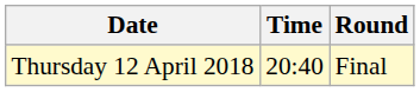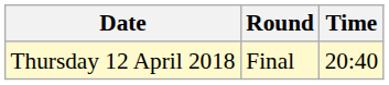 <table class="wikitable">
 <tr>
 <th>Date</th>
+<th>Round</th>
 <th>Time</th>
-<th>Round</th>
 </tr>
 <tr>
 <td style=background:lemonchiffon>Thursday 12 April 2018</td>
+<td style=background:lemonchiffon>Final</td>
 <td style=background:lemonchiffon>20:40</td>
-<td style=background:lemonchiffon>Final</td>
 </tr>
 </table>
